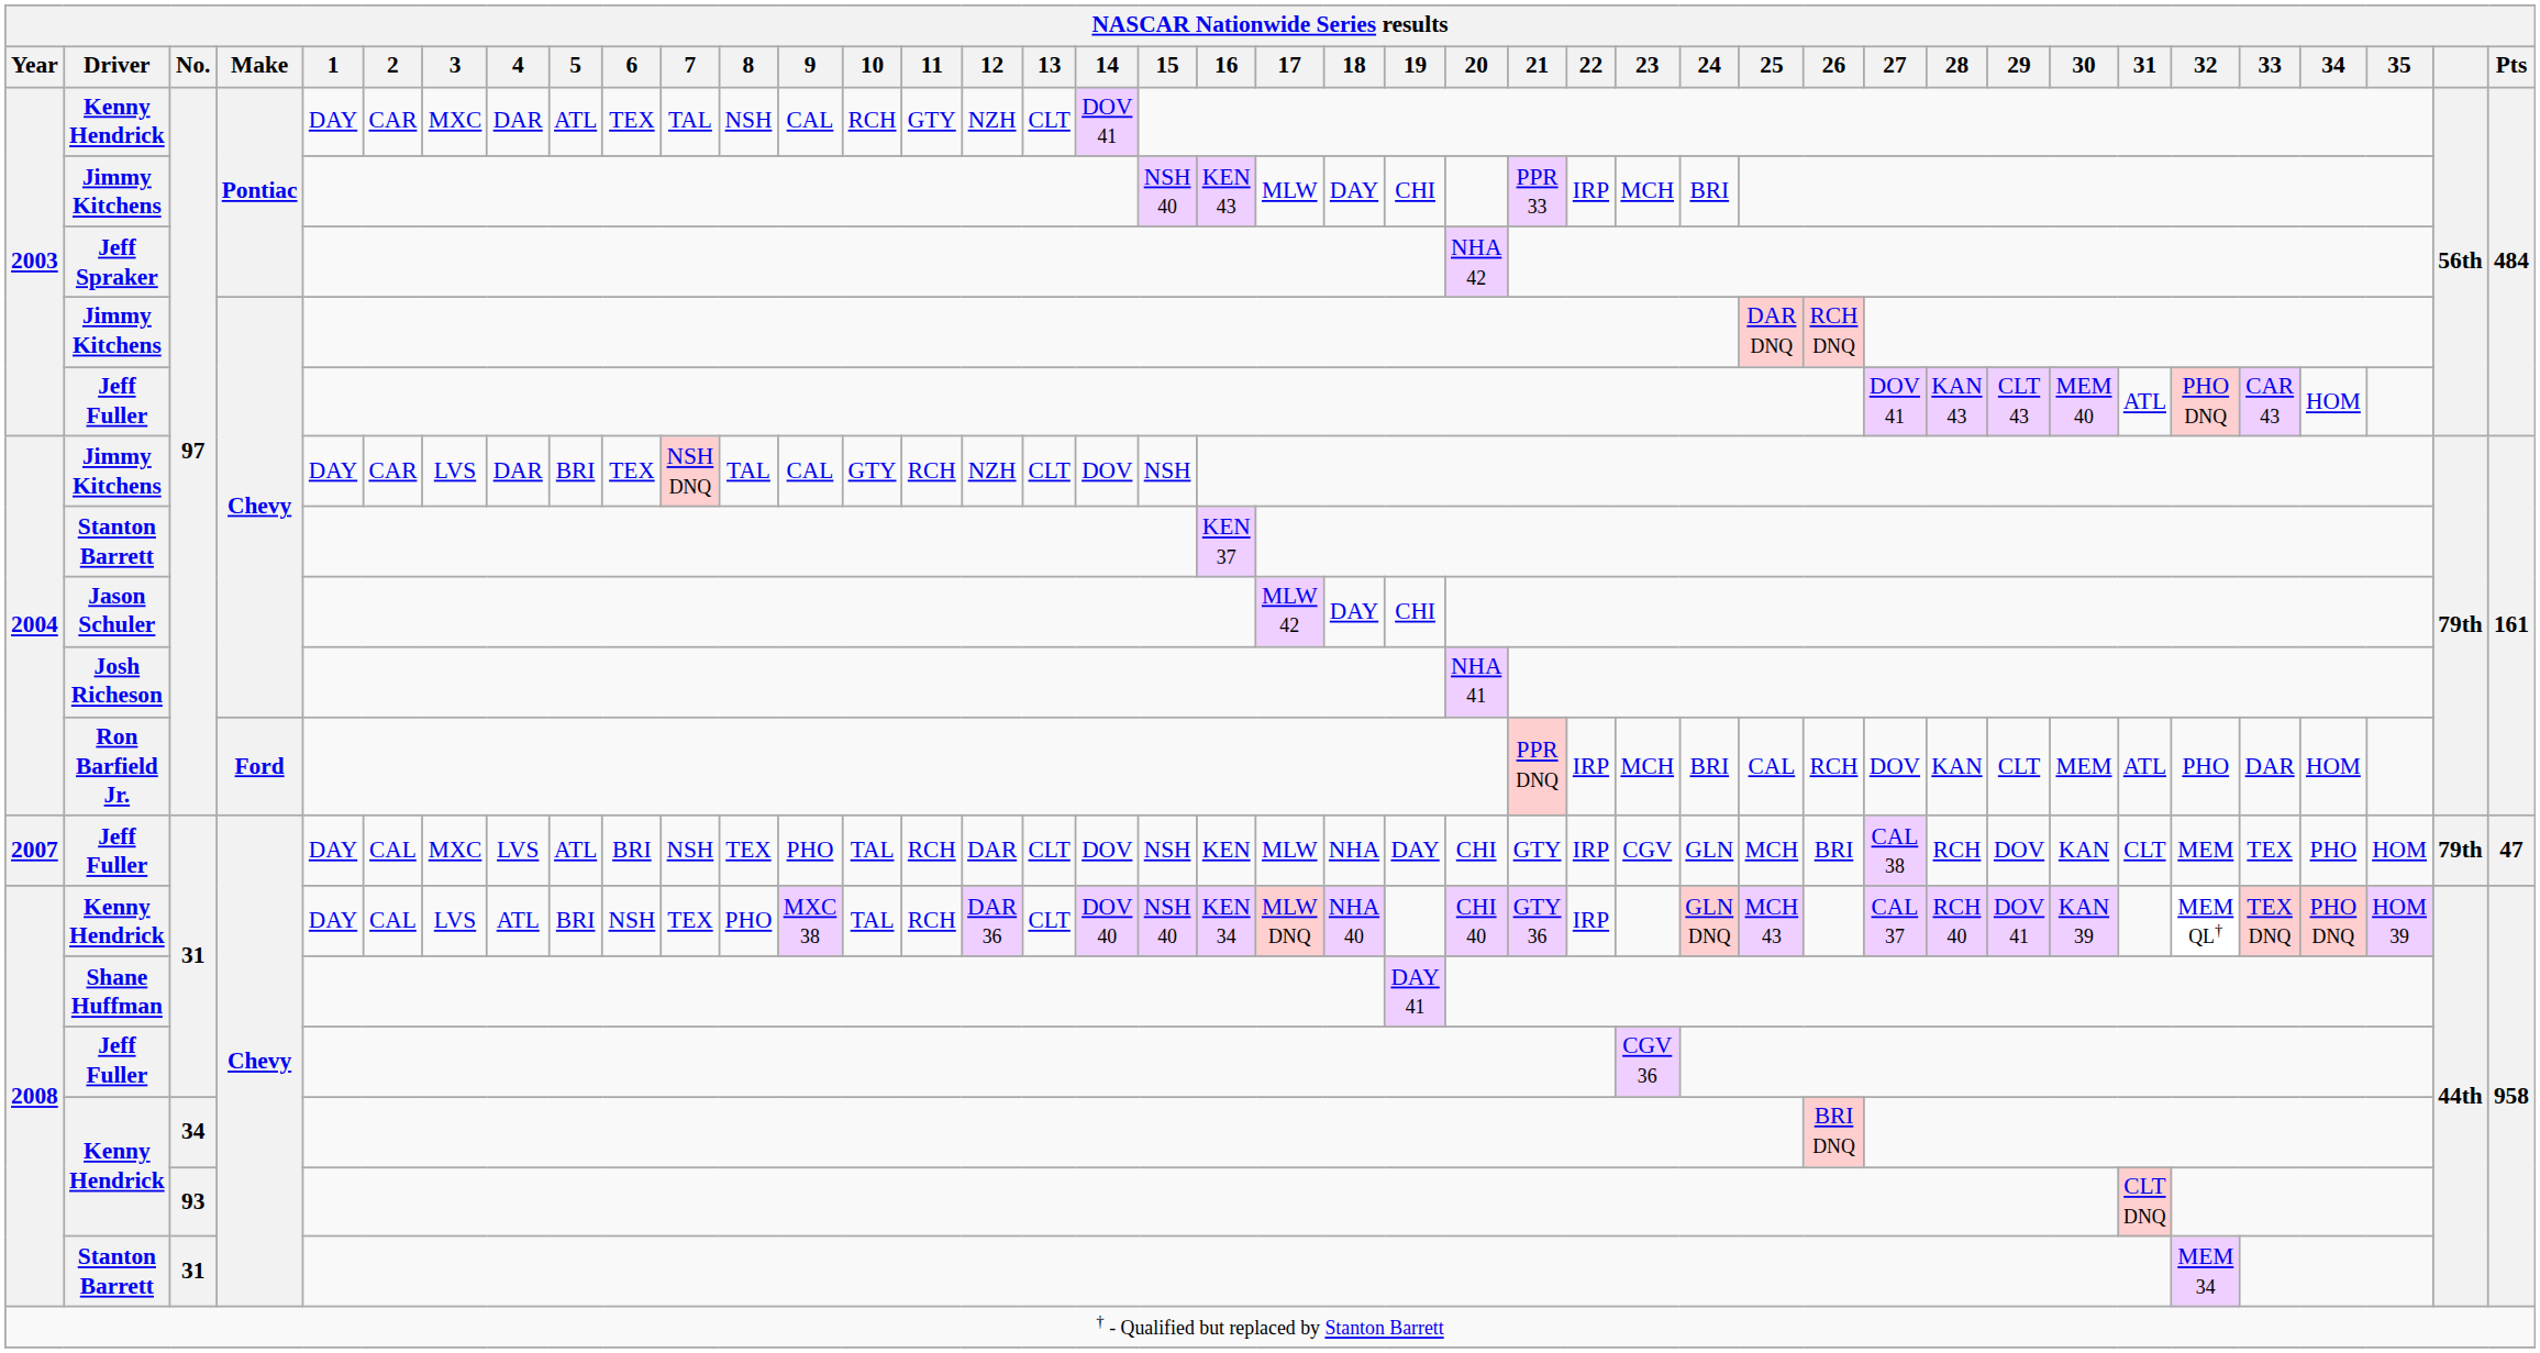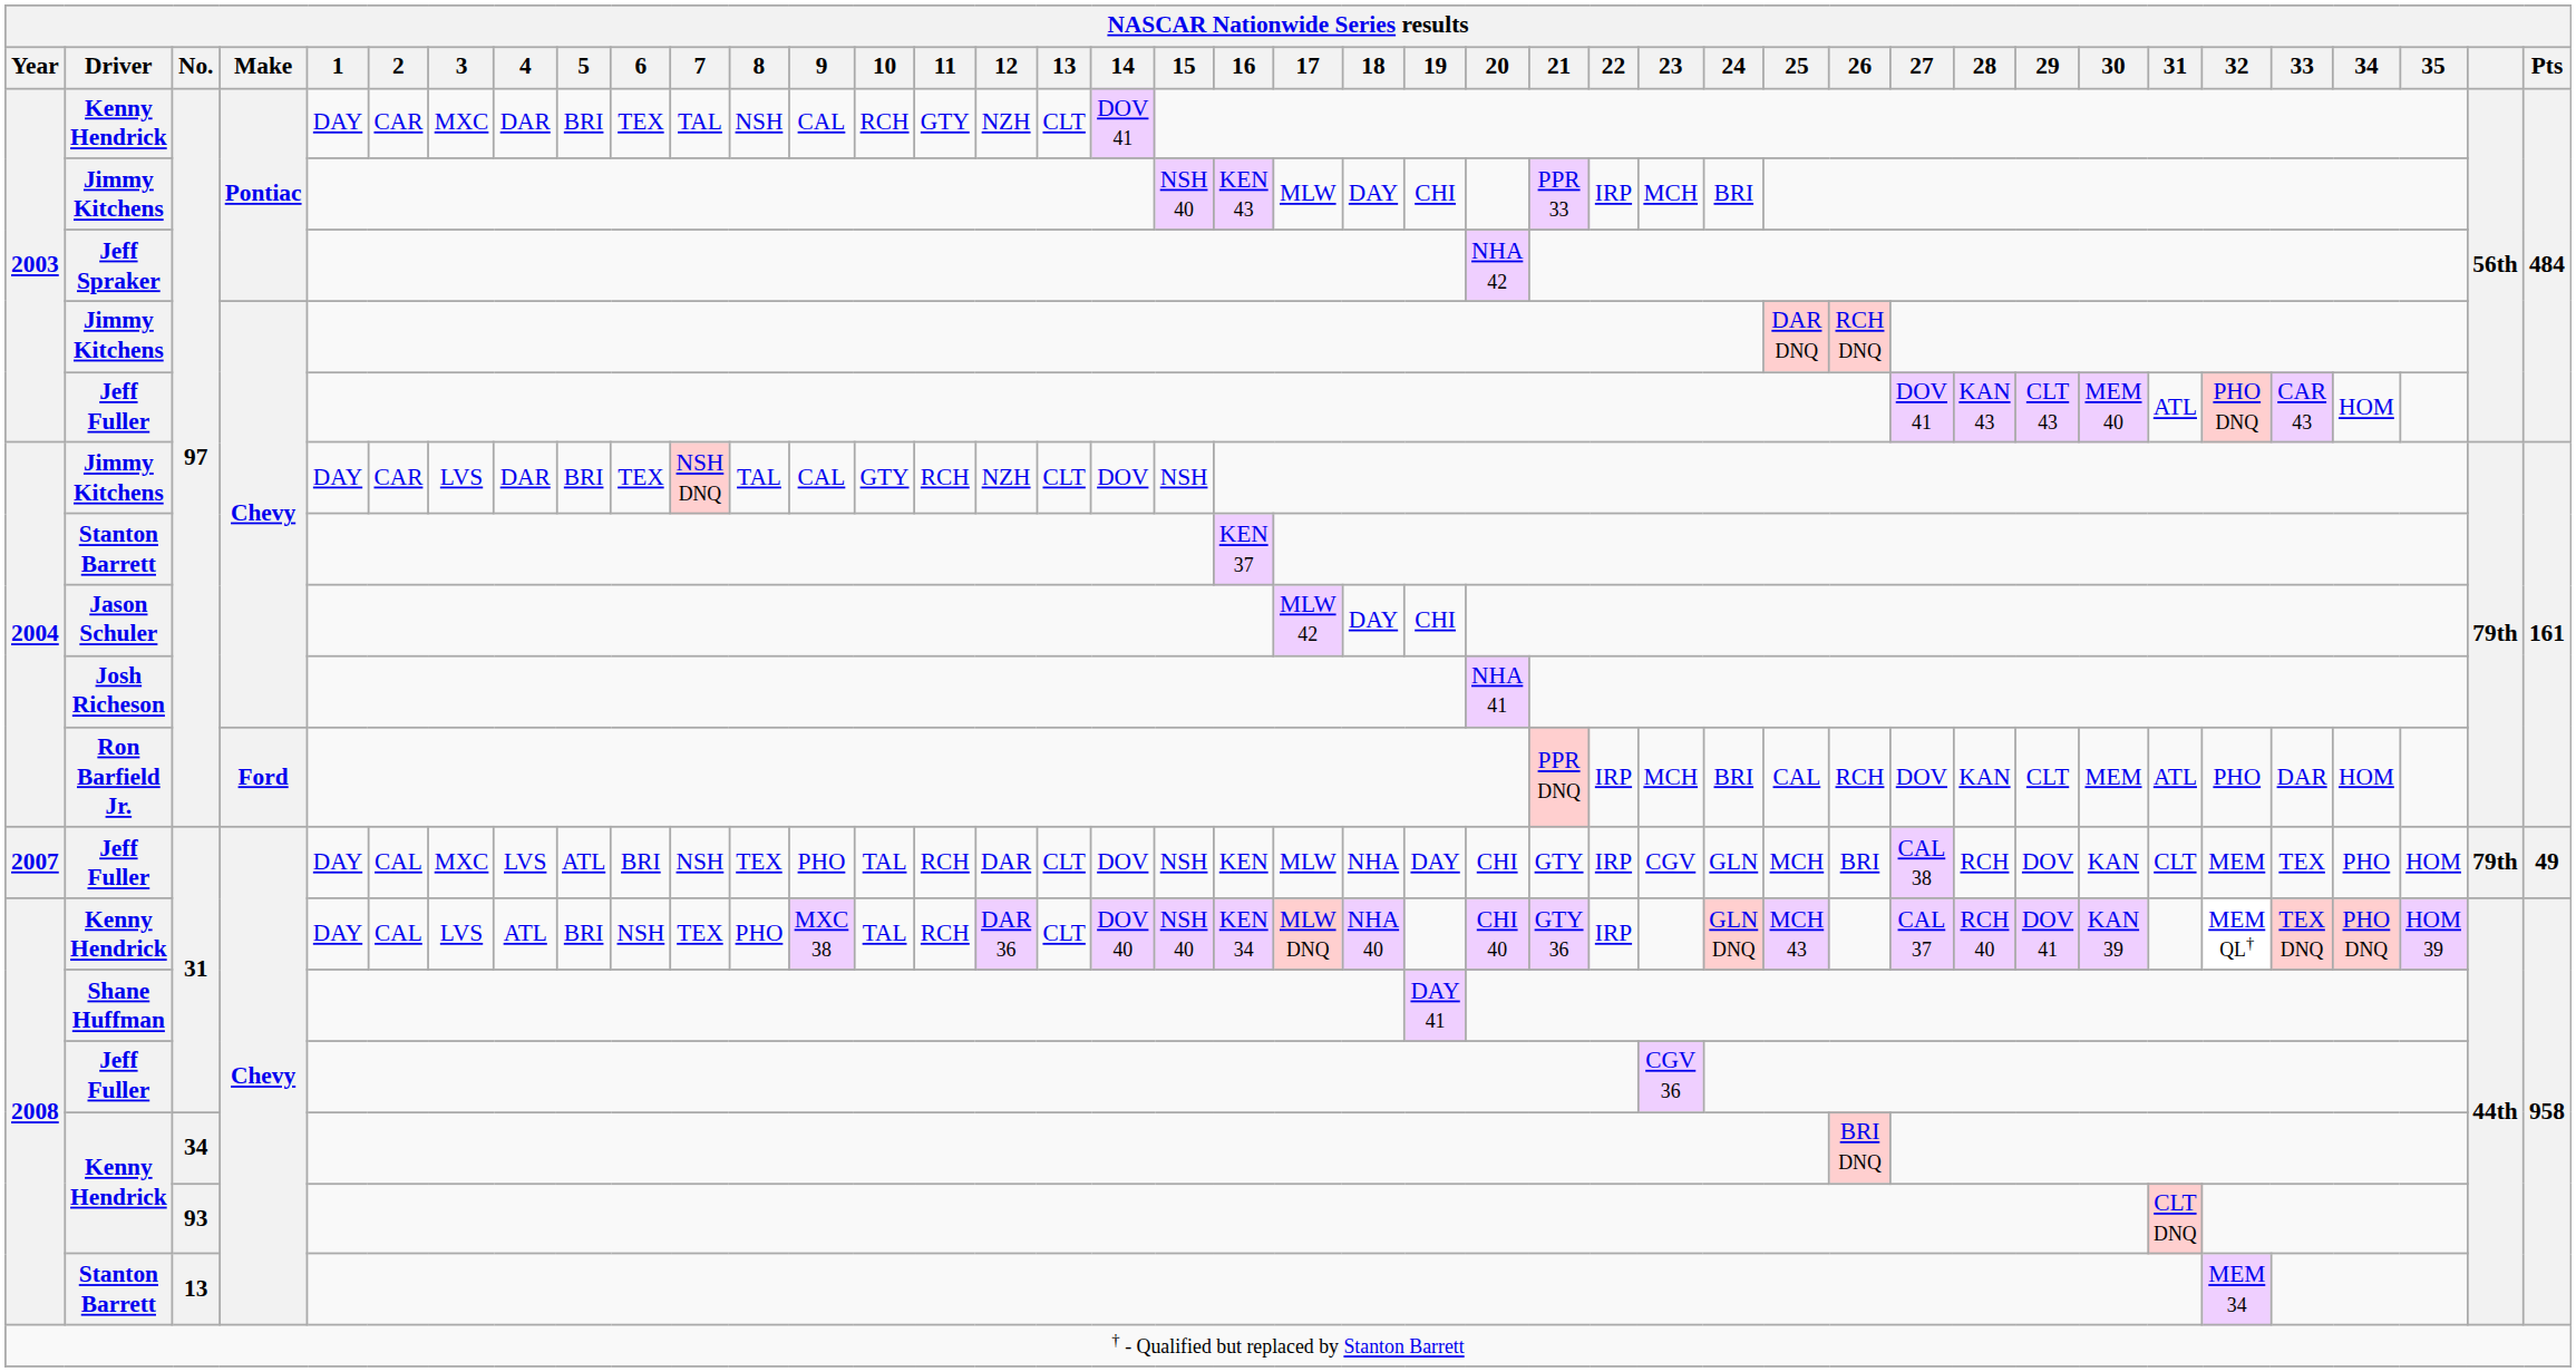 <table class="wikitable" style="text-align:center; font-size:75%">
 <tr>
 <th colspan=45><a href='#'>NASCAR Nationwide Series</a> results</th>
 </tr>
 <tr>
 <th>Year</th>
 <th>Driver</th>
 <th>No.</th>
 <th>Make</th>
 <th>1</th>
 <th>2</th>
 <th>3</th>
 <th>4</th>
 <th>5</th>
 <th>6</th>
 <th>7</th>
 <th>8</th>
 <th>9</th>
 <th>10</th>
 <th>11</th>
 <th>12</th>
 <th>13</th>
 <th>14</th>
 <th>15</th>
 <th>16</th>
 <th>17</th>
 <th>18</th>
 <th>19</th>
 <th>20</th>
 <th>21</th>
 <th>22</th>
 <th>23</th>
 <th>24</th>
 <th>25</th>
 <th>26</th>
 <th>27</th>
 <th>28</th>
 <th>29</th>
 <th>30</th>
 <th>31</th>
 <th>32</th>
 <th>33</th>
 <th>34</th>
 <th>35</th>
 <th></th>
 <th>Pts</th>
 </tr>
 <tr>
 <th rowspan=5><a href='#'>2003</a></th>
 <th><a href='#'>Kenny Hendrick</a></th>
 <th rowspan=10>97</th>
 <th rowspan=3><a href='#'>Pontiac</a></th>
 <td><a href='#'>DAY</a></td>
 <td><a href='#'>CAR</a></td>
 <td><a href='#'>MXC</a></td>
 <td><a href='#'>DAR</a></td>
-<td><a href='#'>ATL</a></td>
+<td><a href='#'>BRI</a></td>
 <td><a href='#'>TEX</a></td>
 <td><a href='#'>TAL</a></td>
 <td><a href='#'>NSH</a></td>
 <td><a href='#'>CAL</a></td>
 <td><a href='#'>RCH</a></td>
 <td><a href='#'>GTY</a></td>
 <td><a href='#'>NZH</a></td>
 <td><a href='#'>CLT</a></td>
 <td style="background:#EFCFFF;"><a href='#'>DOV</a><br><small>41</small></td>
 <td colspan=21></td>
 <th rowspan=5>56th</th>
 <th rowspan=5>484</th>
 </tr>
 <tr>
 <th><a href='#'>Jimmy Kitchens</a></th>
 <td colspan=14></td>
 <td style="background:#EFCFFF;"><a href='#'>NSH</a><br><small>40</small></td>
 <td style="background:#EFCFFF;"><a href='#'>KEN</a><br><small>43</small></td>
 <td><a href='#'>MLW</a></td>
 <td><a href='#'>DAY</a></td>
 <td><a href='#'>CHI</a></td>
 <td colspan=1></td>
 <td style="background:#EFCFFF;"><a href='#'>PPR</a><br><small>33</small></td>
 <td><a href='#'>IRP</a></td>
 <td><a href='#'>MCH</a></td>
 <td><a href='#'>BRI</a></td>
 <td colspan=11></td>
 </tr>
 <tr>
 <th><a href='#'>Jeff Spraker</a></th>
 <td colspan=19></td>
 <td style="background:#EFCFFF;"><a href='#'>NHA</a><br><small>42</small></td>
 <td colspan=15></td>
 </tr>
 <tr>
 <th><a href='#'>Jimmy Kitchens</a></th>
 <th rowspan=6><a href='#'>Chevy</a></th>
 <td colspan=24></td>
 <td style="background:#FFCFCF;"><a href='#'>DAR</a><br><small>DNQ</small></td>
 <td style="background:#FFCFCF;"><a href='#'>RCH</a><br><small>DNQ</small></td>
 <td colspan=9></td>
 </tr>
 <tr>
 <th><a href='#'>Jeff Fuller</a></th>
 <td colspan=26></td>
 <td style="background:#EFCFFF;"><a href='#'>DOV</a><br><small>41</small></td>
 <td style="background:#EFCFFF;"><a href='#'>KAN</a><br><small>43</small></td>
 <td style="background:#EFCFFF;"><a href='#'>CLT</a><br><small>43</small></td>
 <td style="background:#EFCFFF;"><a href='#'>MEM</a><br><small>40</small></td>
 <td><a href='#'>ATL</a></td>
 <td style="background:#FFCFCF;"><a href='#'>PHO</a><br><small>DNQ</small></td>
 <td style="background:#EFCFFF;"><a href='#'>CAR</a><br><small>43</small></td>
 <td><a href='#'>HOM</a></td>
 <td colspan=1></td>
 </tr>
 <tr>
 <th rowspan=5><a href='#'>2004</a></th>
 <th><a href='#'>Jimmy Kitchens</a></th>
 <td><a href='#'>DAY</a></td>
 <td><a href='#'>CAR</a></td>
 <td><a href='#'>LVS</a></td>
 <td><a href='#'>DAR</a></td>
 <td><a href='#'>BRI</a></td>
 <td><a href='#'>TEX</a></td>
 <td style="background:#FFCFCF;"><a href='#'>NSH</a><br><small>DNQ</small></td>
 <td><a href='#'>TAL</a></td>
 <td><a href='#'>CAL</a></td>
 <td><a href='#'>GTY</a></td>
 <td><a href='#'>RCH</a></td>
 <td><a href='#'>NZH</a></td>
 <td><a href='#'>CLT</a></td>
 <td><a href='#'>DOV</a></td>
 <td><a href='#'>NSH</a></td>
 <td colspan=20></td>
 <th rowspan=5>79th</th>
 <th rowspan=5>161</th>
 </tr>
 <tr>
 <th><a href='#'>Stanton Barrett</a></th>
 <td colspan=15></td>
 <td style="background:#EFCFFF;"><a href='#'>KEN</a><br><small>37</small></td>
 <td colspan=19></td>
 </tr>
 <tr>
 <th><a href='#'>Jason Schuler</a></th>
 <td colspan=16></td>
 <td style="background:#EFCFFF;"><a href='#'>MLW</a><br><small>42</small></td>
 <td><a href='#'>DAY</a></td>
 <td><a href='#'>CHI</a></td>
 <td colspan=16></td>
 </tr>
 <tr>
 <th><a href='#'>Josh Richeson</a></th>
 <td colspan=19></td>
 <td style="background:#EFCFFF;"><a href='#'>NHA</a><br><small>41</small></td>
 <td colspan=15></td>
 </tr>
 <tr>
 <th><a href='#'>Ron Barfield Jr.</a></th>
 <th><a href='#'>Ford</a></th>
 <td colspan=20></td>
 <td style="background:#FFCFCF;"><a href='#'>PPR</a><br><small>DNQ</small></td>
 <td><a href='#'>IRP</a></td>
 <td><a href='#'>MCH</a></td>
 <td><a href='#'>BRI</a></td>
 <td><a href='#'>CAL</a></td>
 <td><a href='#'>RCH</a></td>
 <td><a href='#'>DOV</a></td>
 <td><a href='#'>KAN</a></td>
 <td><a href='#'>CLT</a></td>
 <td><a href='#'>MEM</a></td>
 <td><a href='#'>ATL</a></td>
 <td><a href='#'>PHO</a></td>
 <td><a href='#'>DAR</a></td>
 <td><a href='#'>HOM</a></td>
 <td colspan=1></td>
 </tr>
 <tr>
 <th><a href='#'>2007</a></th>
 <th><a href='#'>Jeff Fuller</a></th>
 <th rowspan=4>31</th>
 <th rowspan=7><a href='#'>Chevy</a></th>
 <td><a href='#'>DAY</a></td>
 <td><a href='#'>CAL</a></td>
 <td><a href='#'>MXC</a></td>
 <td><a href='#'>LVS</a></td>
 <td><a href='#'>ATL</a></td>
 <td><a href='#'>BRI</a></td>
 <td><a href='#'>NSH</a></td>
 <td><a href='#'>TEX</a></td>
 <td><a href='#'>PHO</a></td>
 <td><a href='#'>TAL</a></td>
 <td><a href='#'>RCH</a></td>
 <td><a href='#'>DAR</a></td>
 <td><a href='#'>CLT</a></td>
 <td><a href='#'>DOV</a></td>
 <td><a href='#'>NSH</a></td>
 <td><a href='#'>KEN</a></td>
 <td><a href='#'>MLW</a></td>
 <td><a href='#'>NHA</a></td>
 <td><a href='#'>DAY</a></td>
 <td><a href='#'>CHI</a></td>
 <td><a href='#'>GTY</a></td>
 <td><a href='#'>IRP</a></td>
 <td><a href='#'>CGV</a></td>
 <td><a href='#'>GLN</a></td>
 <td><a href='#'>MCH</a></td>
 <td><a href='#'>BRI</a></td>
 <td style="background:#EFCFFF;"><a href='#'>CAL</a><br><small>38</small></td>
 <td><a href='#'>RCH</a></td>
 <td><a href='#'>DOV</a></td>
 <td><a href='#'>KAN</a></td>
 <td><a href='#'>CLT</a></td>
 <td><a href='#'>MEM</a></td>
 <td><a href='#'>TEX</a></td>
 <td><a href='#'>PHO</a></td>
 <td><a href='#'>HOM</a></td>
 <th>79th</th>
-<th>47</th>
+<th>49</th>
 </tr>
 <tr>
 <th rowspan=6><a href='#'>2008</a></th>
 <th><a href='#'>Kenny Hendrick</a></th>
 <td><a href='#'>DAY</a></td>
 <td><a href='#'>CAL</a></td>
 <td><a href='#'>LVS</a></td>
 <td><a href='#'>ATL</a></td>
 <td><a href='#'>BRI</a></td>
 <td><a href='#'>NSH</a></td>
 <td><a href='#'>TEX</a></td>
 <td><a href='#'>PHO</a></td>
 <td style="background:#EFCFFF;"><a href='#'>MXC</a><br><small>38</small></td>
 <td><a href='#'>TAL</a></td>
 <td><a href='#'>RCH</a></td>
 <td style="background:#EFCFFF;"><a href='#'>DAR</a><br><small>36</small></td>
 <td><a href='#'>CLT</a></td>
 <td style="background:#EFCFFF;"><a href='#'>DOV</a><br><small>40</small></td>
 <td style="background:#EFCFFF;"><a href='#'>NSH</a><br><small>40</small></td>
 <td style="background:#EFCFFF;"><a href='#'>KEN</a><br><small>34</small></td>
 <td style="background:#FFCFCF;"><a href='#'>MLW</a><br><small>DNQ</small></td>
 <td style="background:#EFCFFF;"><a href='#'>NHA</a><br><small>40</small></td>
 <td colspan=1></td>
 <td style="background:#EFCFFF;"><a href='#'>CHI</a><br><small>40</small></td>
 <td style="background:#EFCFFF;"><a href='#'>GTY</a><br><small>36</small></td>
 <td><a href='#'>IRP</a></td>
 <td colspan=1></td>
 <td style="background:#FFCFCF;"><a href='#'>GLN</a><br><small>DNQ</small></td>
 <td style="background:#EFCFFF;"><a href='#'>MCH</a><br><small>43</small></td>
 <td colspan=1></td>
 <td style="background:#EFCFFF;"><a href='#'>CAL</a><br><small>37</small></td>
 <td style="background:#EFCFFF;"><a href='#'>RCH</a><br><small>40</small></td>
 <td style="background:#EFCFFF;"><a href='#'>DOV</a><br><small>41</small></td>
 <td style="background:#EFCFFF;"><a href='#'>KAN</a><br><small>39</small></td>
 <td colspan=1></td>
 <td style="background:#FFFFFF;"><a href='#'>MEM</a><br><small>QL<sup>†</sup></small></td>
 <td style="background:#FFCFCF;"><a href='#'>TEX</a><br><small>DNQ</small></td>
 <td style="background:#FFCFCF;"><a href='#'>PHO</a><br><small>DNQ</small></td>
 <td style="background:#EFCFFF;"><a href='#'>HOM</a><br><small>39</small></td>
 <th rowspan=6>44th</th>
 <th rowspan=6>958</th>
 </tr>
 <tr>
 <th><a href='#'>Shane Huffman</a></th>
 <td colspan=18></td>
 <td style="background:#EFCFFF;"><a href='#'>DAY</a><br><small>41</small></td>
 <td colspan=16></td>
 </tr>
 <tr>
 <th><a href='#'>Jeff Fuller</a></th>
 <td colspan=22></td>
 <td style="background:#EFCFFF;"><a href='#'>CGV</a><br><small>36</small></td>
 <td colspan=12></td>
 </tr>
 <tr>
 <th rowspan=2><a href='#'>Kenny Hendrick</a></th>
 <th>34</th>
 <td colspan=25></td>
 <td style="background:#FFCFCF;"><a href='#'>BRI</a><br><small>DNQ</small></td>
 <td colspan=9></td>
 </tr>
 <tr>
 <th>93</th>
 <td colspan=30></td>
 <td style="background:#FFCFCF;"><a href='#'>CLT</a><br><small>DNQ</small></td>
 <td colspan=4></td>
 </tr>
 <tr>
 <th><a href='#'>Stanton Barrett</a></th>
-<th>31</th>
+<th>13</th>
 <td colspan=31></td>
 <td style="background:#EFCFFF;"><a href='#'>MEM</a><br><small>34</small></td>
 <td colspan=3></td>
 </tr>
 <tr>
 <td colspan=45><small><sup>†</sup> - Qualified but replaced by <a href='#'>Stanton Barrett</a></small></td>
 </tr>
 </table>
